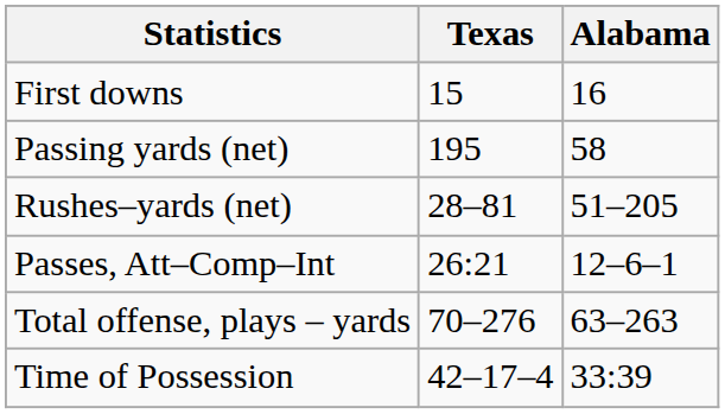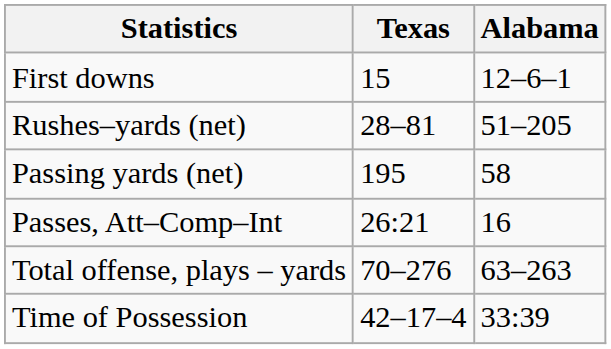 <table class="wikitable">
 <tr>
 <th>Statistics</th>
 <th>Texas</th>
 <th>Alabama</th>
 </tr>
 <tr>
 <td>First downs</td>
 <td>15</td>
-<td>16</td>
+<td>12–6–1</td>
+</tr>
+<tr>
+<td>Rushes–yards (net)</td>
+<td>28–81</td>
+<td>51–205</td>
 </tr>
 <tr>
 <td>Passing yards (net)</td>
 <td>195</td>
 <td>58</td>
 </tr>
 <tr>
-<td>Rushes–yards (net)</td>
-<td>28–81</td>
-<td>51–205</td>
-</tr>
-<tr>
 <td>Passes, Att–Comp–Int</td>
 <td>26:21</td>
-<td>12–6–1</td>
+<td>16</td>
 </tr>
 <tr>
 <td>Total offense, plays – yards</td>
 <td>70–276</td>
 <td>63–263</td>
 </tr>
 <tr>
 <td>Time of Possession</td>
 <td>42–17–4</td>
 <td>33:39</td>
 </tr>
 </table>
